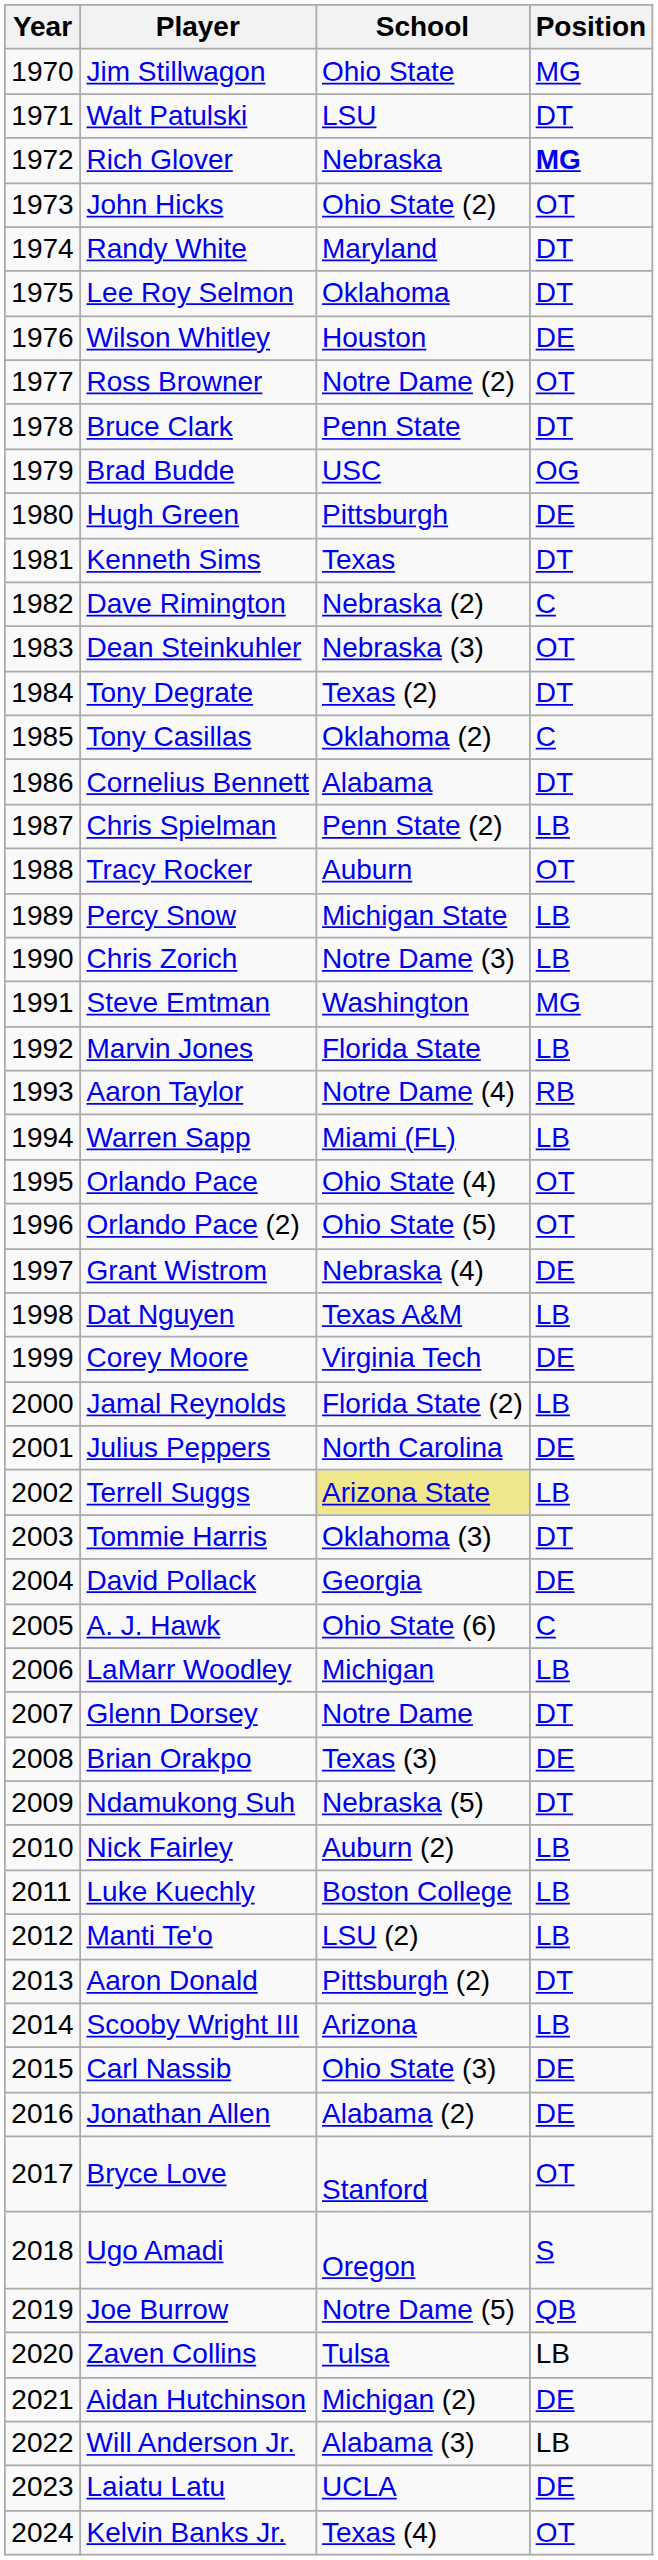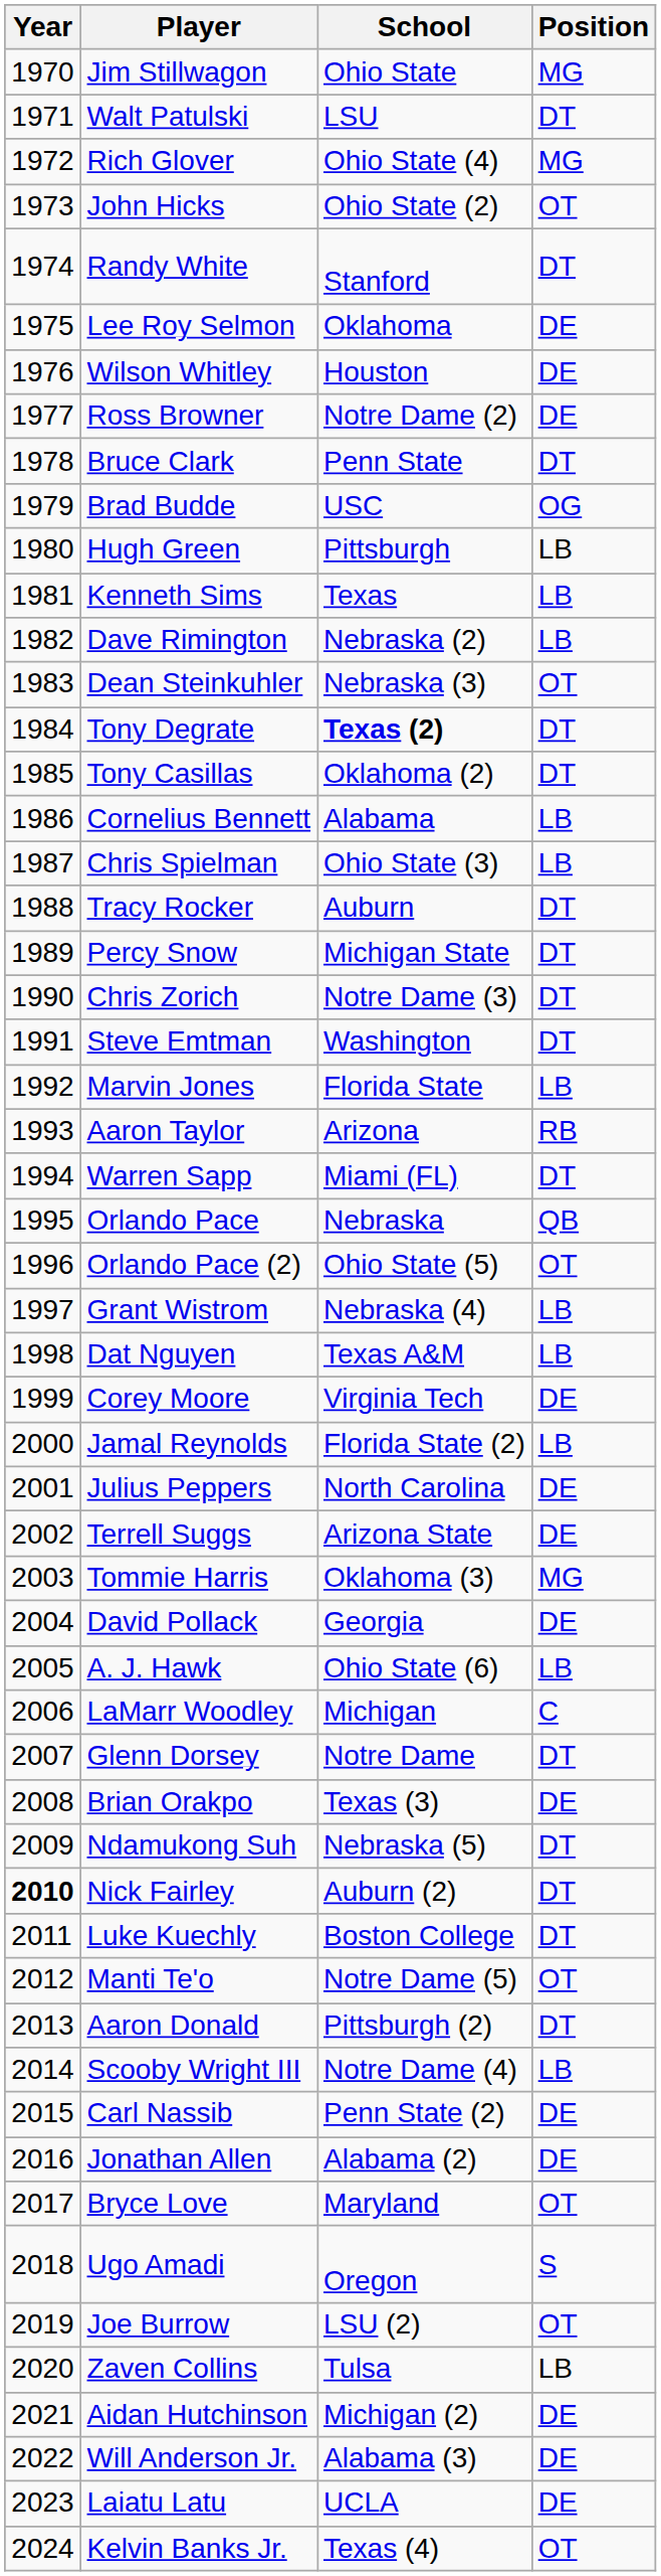 <table class="wikitable sortable">
 <tr>
 <th>Year</th>
 <th>Player</th>
 <th>School</th>
 <th>Position</th>
 </tr>
 <tr>
 <td>1970</td>
 <td><a href='#'>Jim Stillwagon</a></td>
 <td><a href='#'>Ohio State</a></td>
 <td><a href='#'>MG</a></td>
 </tr>
 <tr>
 <td>1971</td>
 <td><a href='#'>Walt Patulski</a></td>
 <td><a href='#'>LSU</a></td>
 <td><a href='#'>DT</a></td>
 </tr>
 <tr>
 <td>1972</td>
 <td><a href='#'>Rich Glover</a></td>
-<td><a href='#'>Nebraska</a></td>
-<td><strong><a href='#'>MG</a></strong></td>
+<td><a href='#'>Ohio State</a> (4)</td>
+<td><a href='#'>MG</a></td>
 </tr>
 <tr>
 <td>1973</td>
 <td><a href='#'>John Hicks</a></td>
 <td><a href='#'>Ohio State</a> (2)</td>
 <td><a href='#'>OT</a></td>
 </tr>
 <tr>
 <td>1974</td>
 <td><a href='#'>Randy White</a></td>
-<td><a href='#'>Maryland</a></td>
+<td><br><a href='#'>Stanford</a></td>
 <td><a href='#'>DT</a></td>
 </tr>
 <tr>
 <td>1975</td>
 <td><a href='#'>Lee Roy Selmon</a></td>
 <td><a href='#'>Oklahoma</a></td>
-<td><a href='#'>DT</a></td>
+<td><a href='#'>DE</a></td>
 </tr>
 <tr>
 <td>1976</td>
 <td><a href='#'>Wilson Whitley</a></td>
 <td><a href='#'>Houston</a></td>
 <td><a href='#'>DE</a></td>
 </tr>
 <tr>
 <td>1977</td>
 <td><a href='#'>Ross Browner</a></td>
 <td><a href='#'>Notre Dame</a> (2)</td>
-<td><a href='#'>OT</a></td>
+<td><a href='#'>DE</a></td>
 </tr>
 <tr>
 <td>1978</td>
 <td><a href='#'>Bruce Clark</a></td>
 <td><a href='#'>Penn State</a></td>
 <td><a href='#'>DT</a></td>
 </tr>
 <tr>
 <td>1979</td>
 <td><a href='#'>Brad Budde</a></td>
 <td><a href='#'>USC</a></td>
 <td><a href='#'>OG</a></td>
 </tr>
 <tr>
 <td>1980</td>
 <td><a href='#'>Hugh Green</a></td>
 <td><a href='#'>Pittsburgh</a></td>
-<td><a href='#'>DE</a></td>
+<td>LB</td>
 </tr>
 <tr>
 <td>1981</td>
 <td><a href='#'>Kenneth Sims</a></td>
 <td><a href='#'>Texas</a></td>
-<td><a href='#'>DT</a></td>
+<td><a href='#'>LB</a></td>
 </tr>
 <tr>
 <td>1982</td>
 <td><a href='#'>Dave Rimington</a></td>
 <td><a href='#'>Nebraska</a> (2)</td>
-<td><a href='#'>C</a></td>
+<td><a href='#'>LB</a></td>
 </tr>
 <tr>
 <td>1983</td>
 <td><a href='#'>Dean Steinkuhler</a></td>
 <td><a href='#'>Nebraska</a> (3)</td>
 <td><a href='#'>OT</a></td>
 </tr>
 <tr>
 <td>1984</td>
 <td><a href='#'>Tony Degrate</a></td>
-<td><a href='#'>Texas</a> (2)</td>
+<td><strong><a href='#'>Texas</a> (2)</strong></td>
 <td><a href='#'>DT</a></td>
 </tr>
 <tr>
 <td>1985</td>
 <td><a href='#'>Tony Casillas</a></td>
 <td><a href='#'>Oklahoma</a> (2)</td>
-<td><a href='#'>C</a></td>
+<td><a href='#'>DT</a></td>
 </tr>
 <tr>
 <td>1986</td>
 <td><a href='#'>Cornelius Bennett</a></td>
 <td><a href='#'>Alabama</a></td>
-<td><a href='#'>DT</a></td>
+<td><a href='#'>LB</a></td>
 </tr>
 <tr>
 <td>1987</td>
 <td><a href='#'>Chris Spielman</a></td>
-<td><a href='#'>Penn State</a> (2)</td>
+<td><a href='#'>Ohio State</a> (3)</td>
 <td><a href='#'>LB</a></td>
 </tr>
 <tr>
 <td>1988</td>
 <td><a href='#'>Tracy Rocker</a></td>
 <td><a href='#'>Auburn</a></td>
-<td><a href='#'>OT</a></td>
+<td><a href='#'>DT</a></td>
 </tr>
 <tr>
 <td>1989</td>
 <td><a href='#'>Percy Snow</a></td>
 <td><a href='#'>Michigan State</a></td>
-<td><a href='#'>LB</a></td>
+<td><a href='#'>DT</a></td>
 </tr>
 <tr>
 <td>1990</td>
 <td><a href='#'>Chris Zorich</a></td>
 <td><a href='#'>Notre Dame</a> (3)</td>
-<td><a href='#'>LB</a></td>
+<td><a href='#'>DT</a></td>
 </tr>
 <tr>
 <td>1991</td>
 <td><a href='#'>Steve Emtman</a></td>
 <td><a href='#'>Washington</a></td>
-<td><a href='#'>MG</a></td>
+<td><a href='#'>DT</a></td>
 </tr>
 <tr>
 <td>1992</td>
 <td><a href='#'>Marvin Jones</a></td>
 <td><a href='#'>Florida State</a></td>
 <td><a href='#'>LB</a></td>
 </tr>
 <tr>
 <td>1993</td>
 <td><a href='#'>Aaron Taylor</a></td>
-<td><a href='#'>Notre Dame</a> (4)</td>
+<td><a href='#'>Arizona</a></td>
 <td><a href='#'>RB</a></td>
 </tr>
 <tr>
 <td>1994</td>
 <td><a href='#'>Warren Sapp</a></td>
 <td><a href='#'>Miami (FL)</a></td>
-<td><a href='#'>LB</a></td>
+<td><a href='#'>DT</a></td>
 </tr>
 <tr>
 <td>1995</td>
 <td><a href='#'>Orlando Pace</a></td>
-<td><a href='#'>Ohio State</a> (4)</td>
-<td><a href='#'>OT</a></td>
+<td><a href='#'>Nebraska</a></td>
+<td><a href='#'>QB</a></td>
 </tr>
 <tr>
 <td>1996</td>
 <td><a href='#'>Orlando Pace</a> (2)</td>
 <td><a href='#'>Ohio State</a> (5)</td>
 <td><a href='#'>OT</a></td>
 </tr>
 <tr>
 <td>1997</td>
 <td><a href='#'>Grant Wistrom</a></td>
 <td><a href='#'>Nebraska</a> (4)</td>
-<td><a href='#'>DE</a></td>
+<td><a href='#'>LB</a></td>
 </tr>
 <tr>
 <td>1998</td>
 <td><a href='#'>Dat Nguyen</a></td>
 <td><a href='#'>Texas A&M</a></td>
 <td><a href='#'>LB</a></td>
 </tr>
 <tr>
 <td>1999</td>
 <td><a href='#'>Corey Moore</a></td>
 <td><a href='#'>Virginia Tech</a></td>
 <td><a href='#'>DE</a></td>
 </tr>
 <tr>
 <td>2000</td>
 <td><a href='#'>Jamal Reynolds</a></td>
 <td><a href='#'>Florida State</a> (2)</td>
 <td><a href='#'>LB</a></td>
 </tr>
 <tr>
 <td>2001</td>
 <td><a href='#'>Julius Peppers</a></td>
 <td><a href='#'>North Carolina</a></td>
 <td><a href='#'>DE</a></td>
 </tr>
 <tr>
 <td>2002</td>
 <td><a href='#'>Terrell Suggs</a></td>
-<td style="background: khaki;"><a href='#'>Arizona State</a></td>
-<td><a href='#'>LB</a></td>
+<td><a href='#'>Arizona State</a></td>
+<td><a href='#'>DE</a></td>
 </tr>
 <tr>
 <td>2003</td>
 <td><a href='#'>Tommie Harris</a></td>
 <td><a href='#'>Oklahoma</a> (3)</td>
-<td><a href='#'>DT</a></td>
+<td><a href='#'>MG</a></td>
 </tr>
 <tr>
 <td>2004</td>
 <td><a href='#'>David Pollack</a></td>
 <td><a href='#'>Georgia</a></td>
 <td><a href='#'>DE</a></td>
 </tr>
 <tr>
 <td>2005</td>
 <td><a href='#'>A. J. Hawk</a></td>
 <td><a href='#'>Ohio State</a> (6)</td>
-<td><a href='#'>C</a></td>
+<td><a href='#'>LB</a></td>
 </tr>
 <tr>
 <td>2006</td>
 <td><a href='#'>LaMarr Woodley</a></td>
 <td><a href='#'>Michigan</a></td>
-<td><a href='#'>LB</a></td>
+<td><a href='#'>C</a></td>
 </tr>
 <tr>
 <td>2007</td>
 <td><a href='#'>Glenn Dorsey</a></td>
 <td><a href='#'>Notre Dame</a></td>
 <td><a href='#'>DT</a></td>
 </tr>
 <tr>
 <td>2008</td>
 <td><a href='#'>Brian Orakpo</a></td>
 <td><a href='#'>Texas</a> (3)</td>
 <td><a href='#'>DE</a></td>
 </tr>
 <tr>
 <td>2009</td>
 <td><a href='#'>Ndamukong Suh</a></td>
 <td><a href='#'>Nebraska</a> (5)</td>
 <td><a href='#'>DT</a></td>
 </tr>
 <tr>
-<td>2010</td>
+<td><strong>2010</strong></td>
 <td><a href='#'>Nick Fairley</a></td>
 <td><a href='#'>Auburn</a> (2)</td>
-<td><a href='#'>LB</a></td>
+<td><a href='#'>DT</a></td>
 </tr>
 <tr>
 <td>2011</td>
 <td><a href='#'>Luke Kuechly</a></td>
 <td><a href='#'>Boston College</a></td>
-<td><a href='#'>LB</a></td>
+<td><a href='#'>DT</a></td>
 </tr>
 <tr>
 <td>2012</td>
 <td><a href='#'>Manti Te'o</a></td>
-<td><a href='#'>LSU</a> (2)</td>
-<td><a href='#'>LB</a></td>
+<td><a href='#'>Notre Dame</a> (5)</td>
+<td><a href='#'>OT</a></td>
 </tr>
 <tr>
 <td>2013</td>
 <td><a href='#'>Aaron Donald</a></td>
 <td><a href='#'>Pittsburgh</a> (2)</td>
 <td><a href='#'>DT</a></td>
 </tr>
 <tr>
 <td>2014</td>
 <td><a href='#'>Scooby Wright III</a></td>
-<td><a href='#'>Arizona</a></td>
+<td><a href='#'>Notre Dame</a> (4)</td>
 <td><a href='#'>LB</a></td>
 </tr>
 <tr>
 <td>2015</td>
 <td><a href='#'>Carl Nassib</a></td>
-<td><a href='#'>Ohio State</a> (3)</td>
+<td><a href='#'>Penn State</a> (2)</td>
 <td><a href='#'>DE</a></td>
 </tr>
 <tr>
 <td>2016</td>
 <td><a href='#'>Jonathan Allen</a></td>
 <td><a href='#'>Alabama</a> (2)</td>
 <td><a href='#'>DE</a></td>
 </tr>
 <tr>
 <td>2017</td>
 <td><a href='#'>Bryce Love</a></td>
-<td><br><a href='#'>Stanford</a></td>
+<td><a href='#'>Maryland</a></td>
 <td><a href='#'>OT</a></td>
 </tr>
 <tr>
 <td>2018</td>
 <td><a href='#'>Ugo Amadi</a></td>
 <td><br><a href='#'>Oregon</a></td>
 <td><a href='#'>S</a></td>
 </tr>
 <tr>
 <td>2019</td>
 <td><a href='#'>Joe Burrow</a></td>
-<td><a href='#'>Notre Dame</a> (5)</td>
-<td><a href='#'>QB</a></td>
+<td><a href='#'>LSU</a> (2)</td>
+<td><a href='#'>OT</a></td>
 </tr>
 <tr>
 <td>2020</td>
 <td><a href='#'>Zaven Collins</a></td>
 <td><a href='#'>Tulsa</a></td>
 <td>LB</td>
 </tr>
 <tr>
 <td>2021</td>
 <td><a href='#'>Aidan Hutchinson</a></td>
 <td><a href='#'>Michigan</a> (2)</td>
 <td><a href='#'>DE</a></td>
 </tr>
 <tr>
 <td>2022</td>
 <td><a href='#'>Will Anderson Jr.</a></td>
 <td><a href='#'>Alabama</a> (3)</td>
-<td>LB</td>
+<td><a href='#'>DE</a></td>
 </tr>
 <tr>
 <td>2023</td>
 <td><a href='#'>Laiatu Latu</a></td>
 <td><a href='#'>UCLA</a></td>
 <td><a href='#'>DE</a></td>
 </tr>
 <tr>
 <td>2024</td>
 <td><a href='#'>Kelvin Banks Jr.</a></td>
 <td><a href='#'>Texas</a> (4)</td>
 <td><a href='#'>OT</a></td>
 </tr>
 </table>
